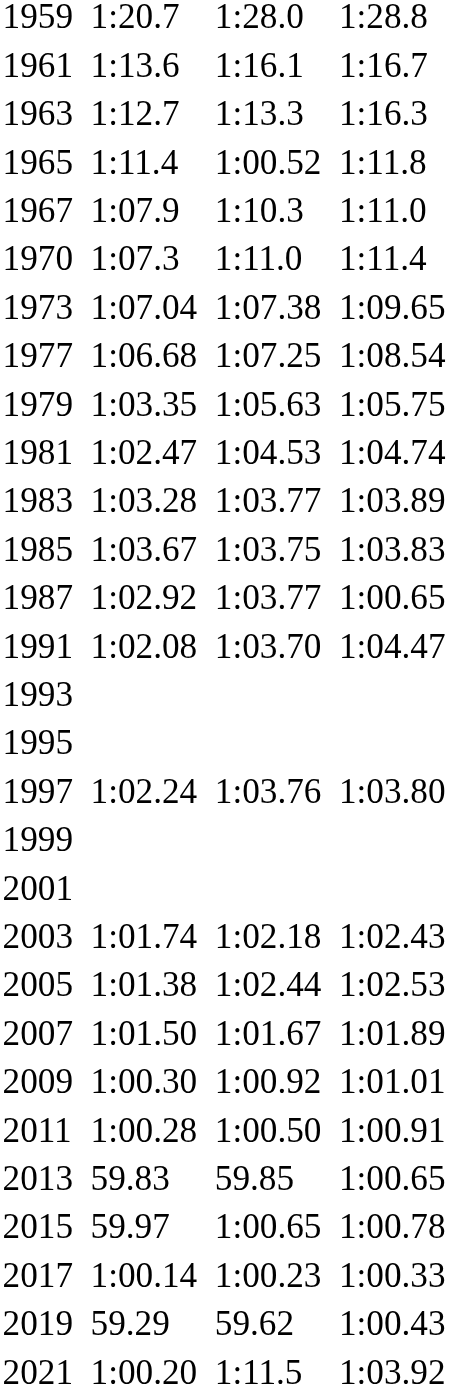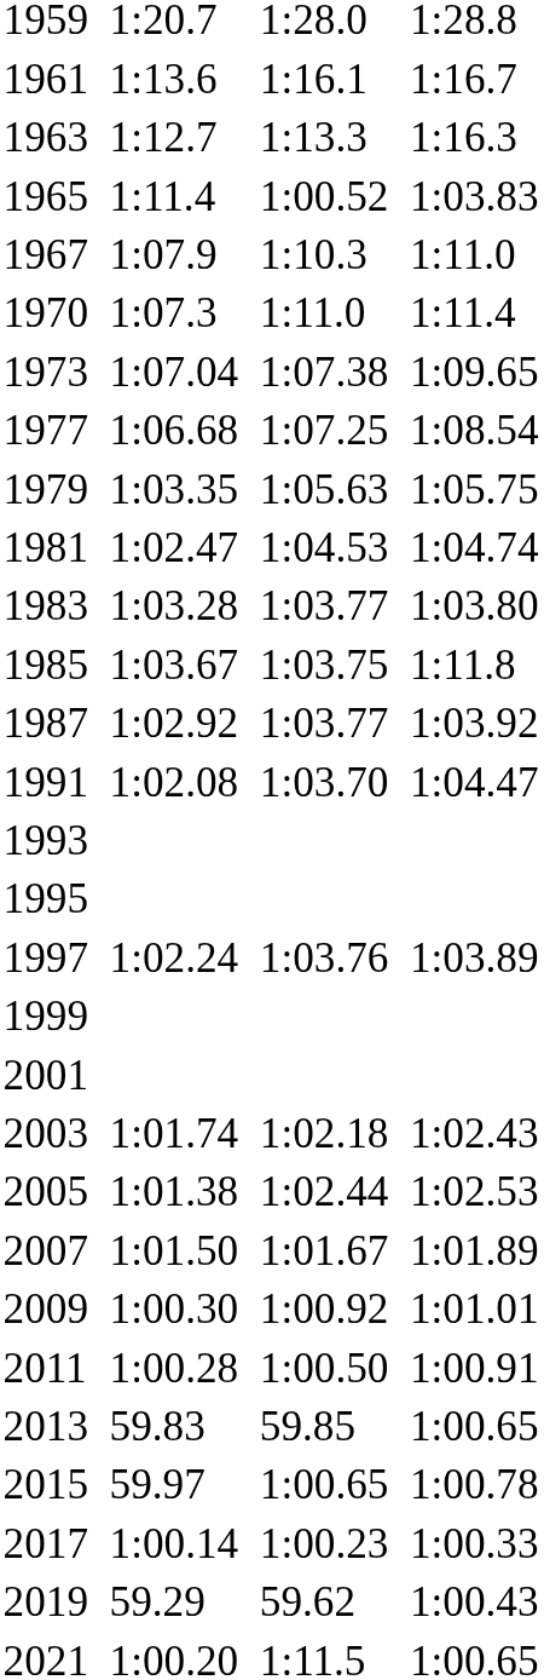 <table>
 <tr>
 <td>1959</td>
 <td></td>
 <td>1:20.7</td>
 <td></td>
 <td>1:28.0</td>
 <td></td>
 <td>1:28.8</td>
 </tr>
 <tr>
 <td>1961</td>
 <td></td>
 <td>1:13.6</td>
 <td></td>
 <td>1:16.1</td>
 <td></td>
 <td>1:16.7</td>
 </tr>
 <tr>
 <td>1963</td>
 <td></td>
 <td>1:12.7</td>
 <td></td>
 <td>1:13.3</td>
 <td></td>
 <td>1:16.3</td>
 </tr>
 <tr>
 <td>1965</td>
 <td></td>
 <td>1:11.4</td>
 <td></td>
 <td>1:00.52</td>
 <td></td>
-<td>1:11.8</td>
+<td>1:03.83</td>
 </tr>
 <tr>
 <td>1967</td>
 <td></td>
 <td>1:07.9</td>
 <td></td>
 <td>1:10.3</td>
 <td></td>
 <td>1:11.0</td>
 </tr>
 <tr>
 <td>1970</td>
 <td></td>
 <td>1:07.3</td>
 <td></td>
 <td>1:11.0</td>
 <td></td>
 <td>1:11.4</td>
 </tr>
 <tr>
 <td>1973</td>
 <td></td>
 <td>1:07.04</td>
 <td></td>
 <td>1:07.38</td>
 <td></td>
 <td>1:09.65</td>
 </tr>
 <tr>
 <td>1977</td>
 <td></td>
 <td>1:06.68</td>
 <td></td>
 <td>1:07.25</td>
 <td></td>
 <td>1:08.54</td>
 </tr>
 <tr>
 <td>1979</td>
 <td></td>
 <td>1:03.35</td>
 <td></td>
 <td>1:05.63</td>
 <td></td>
 <td>1:05.75</td>
 </tr>
 <tr>
 <td>1981</td>
 <td></td>
 <td>1:02.47</td>
 <td></td>
 <td>1:04.53</td>
 <td></td>
 <td>1:04.74</td>
 </tr>
 <tr>
 <td>1983</td>
 <td></td>
 <td>1:03.28</td>
 <td></td>
 <td>1:03.77</td>
 <td></td>
-<td>1:03.89</td>
+<td>1:03.80</td>
 </tr>
 <tr>
 <td>1985</td>
 <td></td>
 <td>1:03.67</td>
 <td></td>
 <td>1:03.75</td>
 <td></td>
-<td>1:03.83</td>
+<td>1:11.8</td>
 </tr>
 <tr>
 <td>1987</td>
 <td></td>
 <td>1:02.92</td>
 <td></td>
 <td>1:03.77</td>
 <td></td>
-<td>1:00.65</td>
+<td>1:03.92</td>
 </tr>
 <tr>
 <td>1991</td>
 <td></td>
 <td>1:02.08</td>
 <td></td>
 <td>1:03.70</td>
 <td></td>
 <td>1:04.47</td>
 </tr>
 <tr>
 <td>1993</td>
 <td></td>
 <td></td>
 <td></td>
 <td></td>
 <td></td>
 <td></td>
 </tr>
 <tr>
 <td>1995</td>
 <td></td>
 <td></td>
 <td></td>
 <td></td>
 <td></td>
 <td></td>
 </tr>
 <tr>
 <td>1997</td>
 <td></td>
 <td>1:02.24</td>
 <td></td>
 <td>1:03.76</td>
 <td></td>
-<td>1:03.80</td>
+<td>1:03.89</td>
 </tr>
 <tr>
 <td>1999</td>
 <td></td>
 <td></td>
 <td></td>
 <td></td>
 <td></td>
 <td></td>
 </tr>
 <tr>
 <td>2001</td>
 <td></td>
 <td></td>
 <td></td>
 <td></td>
 <td></td>
 <td></td>
 </tr>
 <tr>
 <td>2003</td>
 <td></td>
 <td>1:01.74</td>
 <td></td>
 <td>1:02.18</td>
 <td></td>
 <td>1:02.43</td>
 </tr>
 <tr>
 <td>2005</td>
 <td></td>
 <td>1:01.38</td>
 <td></td>
 <td>1:02.44</td>
 <td></td>
 <td>1:02.53</td>
 </tr>
 <tr>
 <td>2007</td>
 <td></td>
 <td>1:01.50</td>
 <td></td>
 <td>1:01.67</td>
 <td></td>
 <td>1:01.89</td>
 </tr>
 <tr>
 <td>2009</td>
 <td></td>
 <td>1:00.30</td>
 <td></td>
 <td>1:00.92</td>
 <td></td>
 <td>1:01.01</td>
 </tr>
 <tr>
 <td>2011</td>
 <td></td>
 <td>1:00.28</td>
 <td></td>
 <td>1:00.50</td>
 <td></td>
 <td>1:00.91</td>
 </tr>
 <tr>
 <td>2013</td>
 <td></td>
 <td>59.83</td>
 <td></td>
 <td>59.85</td>
 <td></td>
 <td>1:00.65</td>
 </tr>
 <tr>
 <td>2015</td>
 <td></td>
 <td>59.97</td>
 <td></td>
 <td>1:00.65</td>
 <td></td>
 <td>1:00.78</td>
 </tr>
 <tr>
 <td>2017</td>
 <td></td>
 <td>1:00.14</td>
 <td></td>
 <td>1:00.23</td>
 <td></td>
 <td>1:00.33</td>
 </tr>
 <tr>
 <td>2019</td>
 <td></td>
 <td>59.29</td>
 <td></td>
 <td>59.62</td>
 <td></td>
 <td>1:00.43</td>
 </tr>
 <tr>
 <td>2021</td>
 <td></td>
 <td>1:00.20</td>
 <td></td>
 <td>1:11.5</td>
 <td></td>
-<td>1:03.92</td>
+<td>1:00.65</td>
 </tr>
 </table>
